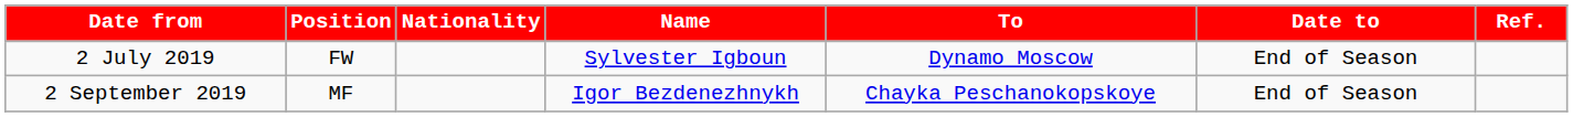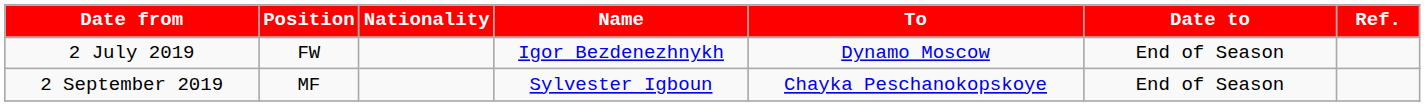 <table class="wikitable" style="text-align:center; font-size:90%; ">
 <tr>
 <th style="background:#FF0000; color:white; width:150px;">Date from</th>
 <th style="background:#FF0000; color:white; width:55px;">Position</th>
 <th style="background:#FF0000; color:white; width:55px;">Nationality</th>
 <th style="background:#FF0000; color:white; width:150px;">Name</th>
 <th style="background:#FF0000; color:white; width:200px;">To</th>
 <th style="background:#FF0000; color:white; width:150px;">Date to</th>
 <th style="background:#FF0000; color:white; width:45px;">Ref.</th>
 </tr>
 <tr>
 <td>2 July 2019</td>
 <td>FW</td>
 <td></td>
-<td><a href='#'>Sylvester Igboun</a></td>
+<td><a href='#'>Igor Bezdenezhnykh</a></td>
 <td><a href='#'>Dynamo Moscow</a></td>
 <td>End of Season</td>
 <td></td>
 </tr>
 <tr>
 <td>2 September 2019</td>
 <td>MF</td>
 <td></td>
-<td><a href='#'>Igor Bezdenezhnykh</a></td>
+<td><a href='#'>Sylvester Igboun</a></td>
 <td><a href='#'>Chayka Peschanokopskoye</a></td>
 <td>End of Season</td>
 <td></td>
 </tr>
 </table>
